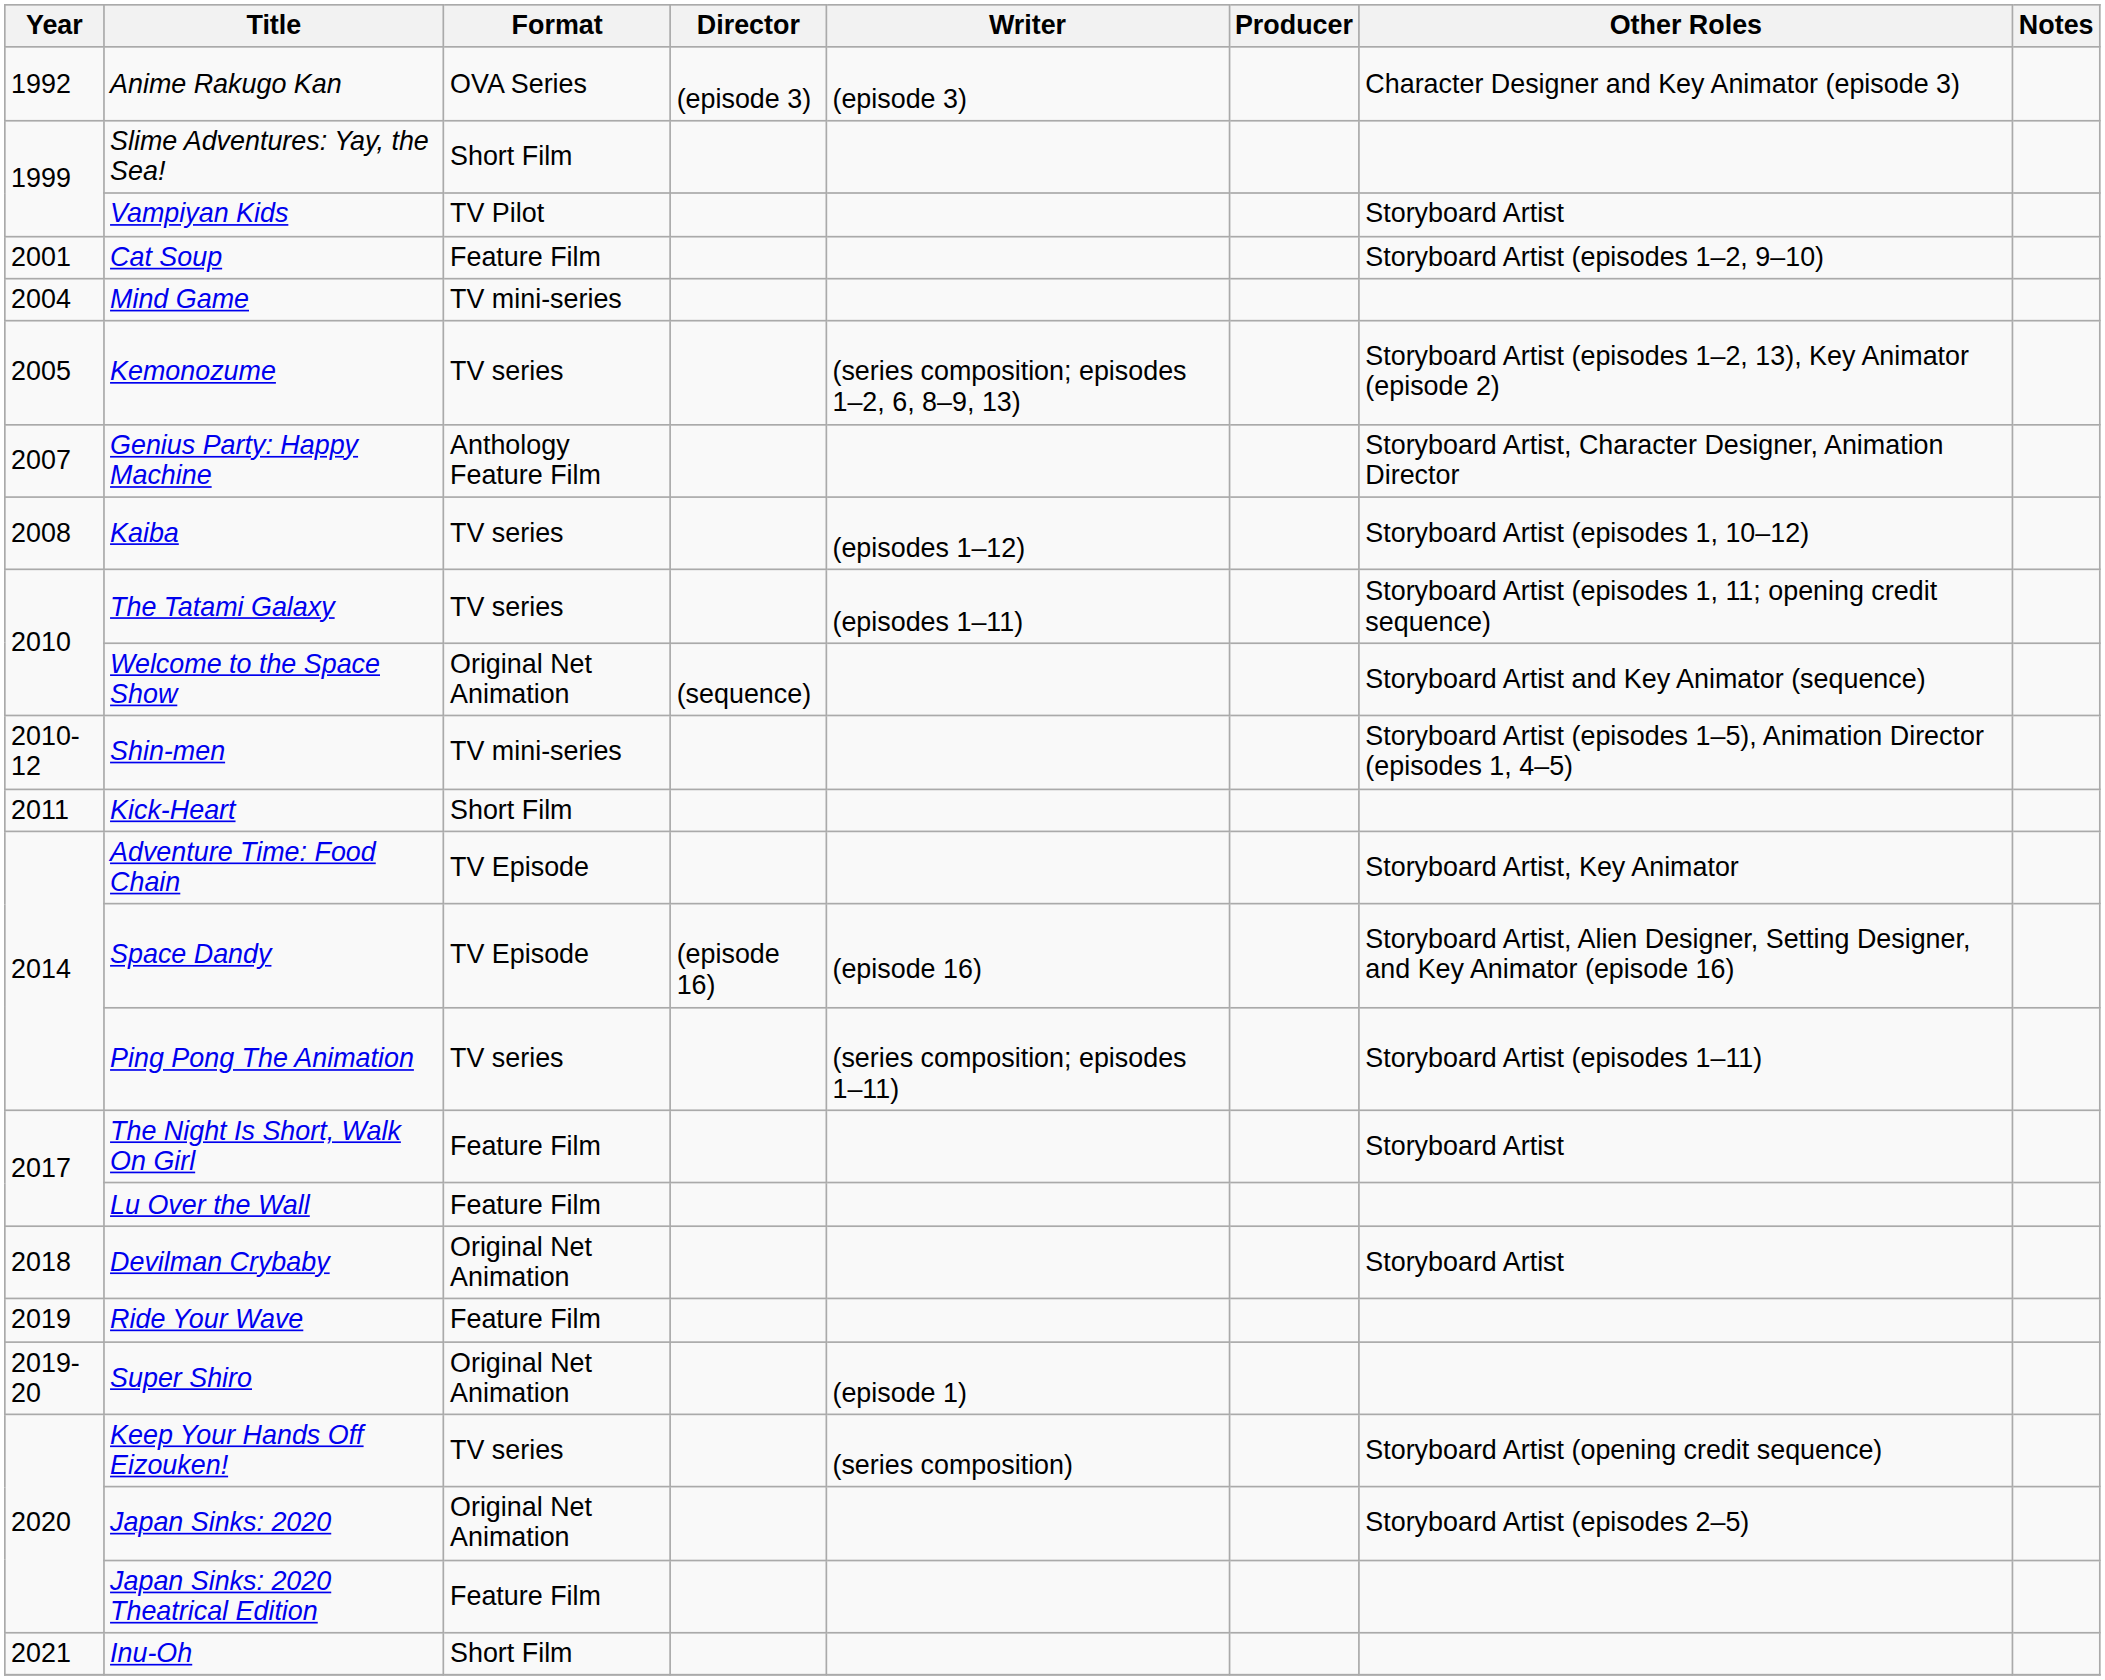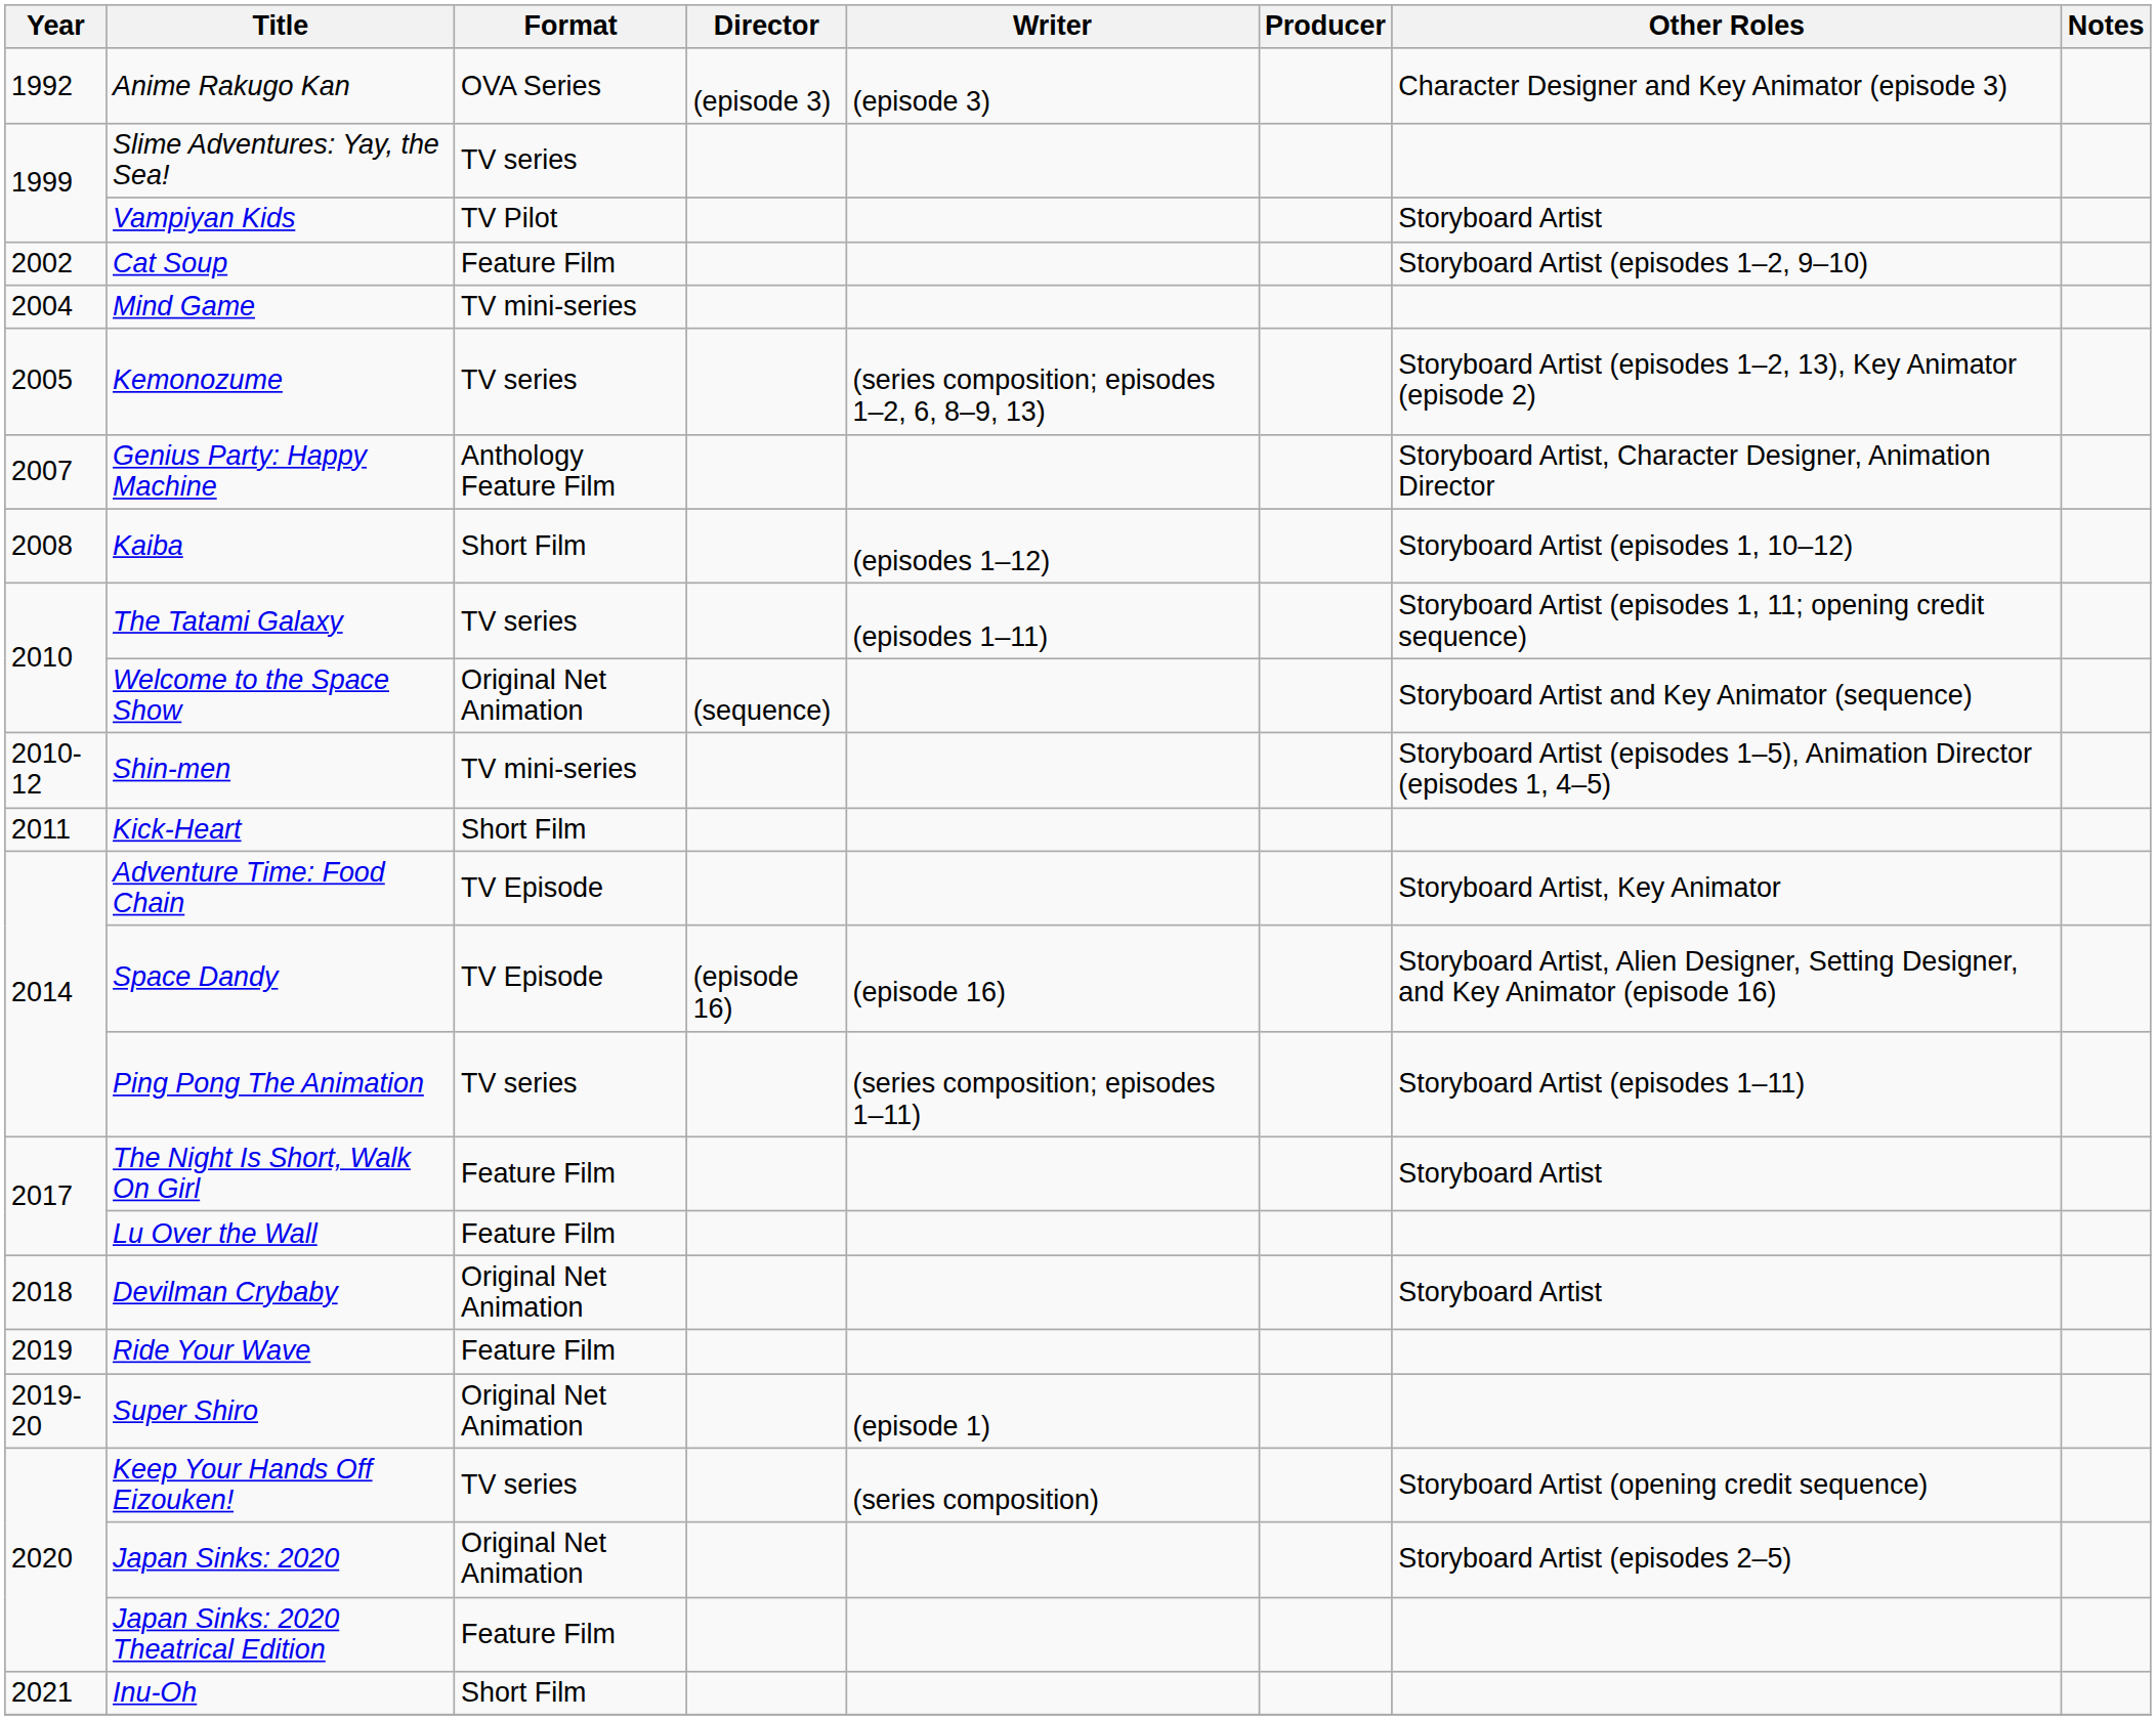 <table class="wikitable sortable">
 <tr>
 <th>Year</th>
 <th>Title</th>
 <th>Format</th>
 <th>Director</th>
 <th>Writer</th>
 <th>Producer</th>
 <th>Other Roles</th>
 <th>Notes</th>
 </tr>
 <tr>
 <td rowspan=1>1992</td>
 <td><em>Anime Rakugo Kan</em></td>
 <td>OVA Series</td>
 <td><br>(episode 3)</td>
 <td><br>(episode 3)</td>
 <td></td>
 <td>Character Designer and Key Animator (episode 3)</td>
 <td></td>
 </tr>
 <tr>
 <td rowspan=2>1999</td>
 <td><em>Slime Adventures: Yay, the Sea!</em></td>
-<td>Short Film</td>
+<td>TV series</td>
 <td></td>
 <td></td>
 <td></td>
 <td></td>
 <td></td>
 </tr>
 <tr>
 <td><em><a href='#'>Vampiyan Kids</a></em></td>
 <td>TV Pilot</td>
 <td></td>
 <td></td>
 <td></td>
 <td>Storyboard Artist</td>
 <td></td>
 </tr>
 <tr>
-<td rowspan=1>2001</td>
+<td rowspan=1>2002</td>
 <td><em><a href='#'>Cat Soup</a></em></td>
 <td>Feature Film</td>
 <td></td>
 <td></td>
 <td></td>
 <td>Storyboard Artist (episodes 1–2, 9–10)</td>
 <td></td>
 </tr>
 <tr>
 <td rowspan=1>2004</td>
 <td><em><a href='#'>Mind Game</a></em></td>
 <td>TV mini-series</td>
 <td></td>
 <td></td>
 <td></td>
 <td></td>
 <td></td>
 </tr>
 <tr>
 <td rowspan=1>2005</td>
 <td><em><a href='#'>Kemonozume</a></em></td>
 <td>TV series</td>
 <td></td>
 <td><br>(series composition; episodes 1–2, 6, 8–9, 13)</td>
 <td></td>
 <td>Storyboard Artist (episodes 1–2, 13), Key Animator (episode 2)</td>
 <td></td>
 </tr>
 <tr>
 <td rowspan=1>2007</td>
 <td><em><a href='#'>Genius Party: Happy Machine</a></em></td>
 <td>Anthology Feature Film</td>
 <td></td>
 <td></td>
 <td></td>
 <td>Storyboard Artist, Character Designer, Animation Director</td>
 <td></td>
 </tr>
 <tr>
 <td rowspan=1>2008</td>
 <td><em><a href='#'>Kaiba</a></em></td>
-<td>TV series</td>
+<td>Short Film</td>
 <td></td>
 <td><br>(episodes 1–12)</td>
 <td></td>
 <td>Storyboard Artist (episodes 1, 10–12)</td>
 <td></td>
 </tr>
 <tr>
 <td rowspan=2>2010</td>
 <td><em><a href='#'>The Tatami Galaxy</a></em></td>
 <td>TV series</td>
 <td></td>
 <td><br>(episodes 1–11)</td>
 <td></td>
 <td>Storyboard Artist (episodes 1, 11; opening credit sequence)</td>
 <td></td>
 </tr>
 <tr>
 <td><em><a href='#'>Welcome to the Space Show</a></em></td>
 <td>Original Net Animation</td>
 <td><br>(sequence)</td>
 <td></td>
 <td></td>
 <td>Storyboard Artist and Key Animator (sequence)</td>
 <td></td>
 </tr>
 <tr>
 <td rowspan=1>2010-12</td>
 <td><em><a href='#'>Shin-men</a></em></td>
 <td>TV mini-series</td>
 <td></td>
 <td></td>
 <td></td>
 <td>Storyboard Artist (episodes 1–5), Animation Director (episodes 1, 4–5)</td>
 <td></td>
 </tr>
 <tr>
 <td rowspan=1>2011</td>
 <td><em><a href='#'>Kick-Heart</a></em></td>
 <td>Short Film</td>
 <td></td>
 <td></td>
 <td></td>
 <td></td>
 <td></td>
 </tr>
 <tr>
 <td rowspan=3>2014</td>
 <td><em><a href='#'>Adventure Time: Food Chain</a></em></td>
 <td>TV Episode</td>
 <td></td>
 <td></td>
 <td></td>
 <td>Storyboard Artist, Key Animator</td>
 <td></td>
 </tr>
 <tr>
 <td><em><a href='#'>Space Dandy</a></em></td>
 <td>TV Episode</td>
 <td><br>(episode 16)</td>
 <td><br>(episode 16)</td>
 <td></td>
 <td>Storyboard Artist, Alien Designer, Setting Designer, and Key Animator (episode 16)</td>
 <td></td>
 </tr>
 <tr>
 <td><em><a href='#'>Ping Pong The Animation</a></em></td>
 <td>TV series</td>
 <td></td>
 <td><br>(series composition; episodes 1–11)</td>
 <td></td>
 <td>Storyboard Artist (episodes 1–11)</td>
 <td></td>
 </tr>
 <tr>
 <td rowspan=2>2017</td>
 <td><em><a href='#'>The Night Is Short, Walk On Girl</a></em></td>
 <td>Feature Film</td>
 <td></td>
 <td></td>
 <td></td>
 <td>Storyboard Artist</td>
 <td></td>
 </tr>
 <tr>
 <td><em><a href='#'>Lu Over the Wall</a></em></td>
 <td>Feature Film</td>
 <td></td>
 <td></td>
 <td></td>
 <td></td>
 <td></td>
 </tr>
 <tr>
 <td>2018</td>
 <td><em><a href='#'>Devilman Crybaby</a></em></td>
 <td>Original Net Animation</td>
 <td></td>
 <td></td>
 <td></td>
 <td>Storyboard Artist</td>
 <td></td>
 </tr>
 <tr>
 <td>2019</td>
 <td><em><a href='#'>Ride Your Wave</a></em></td>
 <td>Feature Film</td>
 <td></td>
 <td></td>
 <td></td>
 <td></td>
 <td></td>
 </tr>
 <tr>
 <td>2019-20</td>
 <td><em><a href='#'>Super Shiro</a></em></td>
 <td>Original Net Animation</td>
 <td></td>
 <td><br>(episode 1)</td>
 <td></td>
 <td></td>
 <td></td>
 </tr>
 <tr>
 <td rowspan=3>2020</td>
 <td><em><a href='#'>Keep Your Hands Off Eizouken!</a></em></td>
 <td>TV series</td>
 <td></td>
 <td><br>(series composition)</td>
 <td></td>
 <td>Storyboard Artist (opening credit sequence)</td>
 <td></td>
 </tr>
 <tr>
 <td><em><a href='#'>Japan Sinks: 2020</a></em></td>
 <td>Original Net Animation</td>
 <td></td>
 <td></td>
 <td></td>
 <td>Storyboard Artist (episodes 2–5)</td>
 <td></td>
 </tr>
 <tr>
 <td><em><a href='#'>Japan Sinks: 2020 Theatrical Edition</a></em></td>
 <td>Feature Film</td>
 <td></td>
 <td></td>
 <td></td>
 <td></td>
 <td></td>
 </tr>
 <tr>
 <td>2021</td>
 <td><em><a href='#'>Inu-Oh</a></em></td>
 <td>Short Film</td>
 <td></td>
 <td></td>
 <td></td>
 <td></td>
 <td></td>
 </tr>
 <tr>
 </tr>
 </table>
